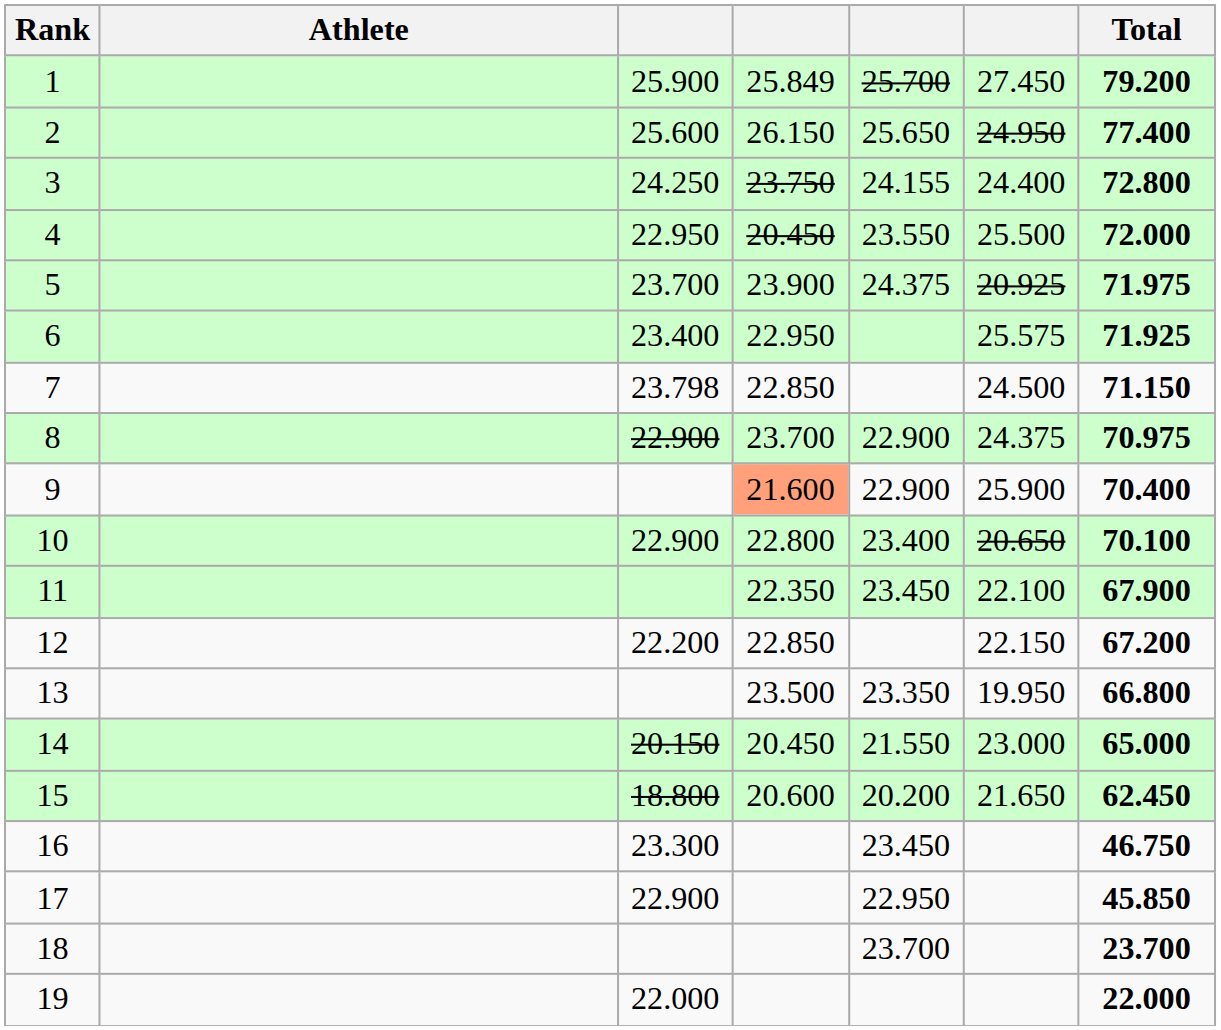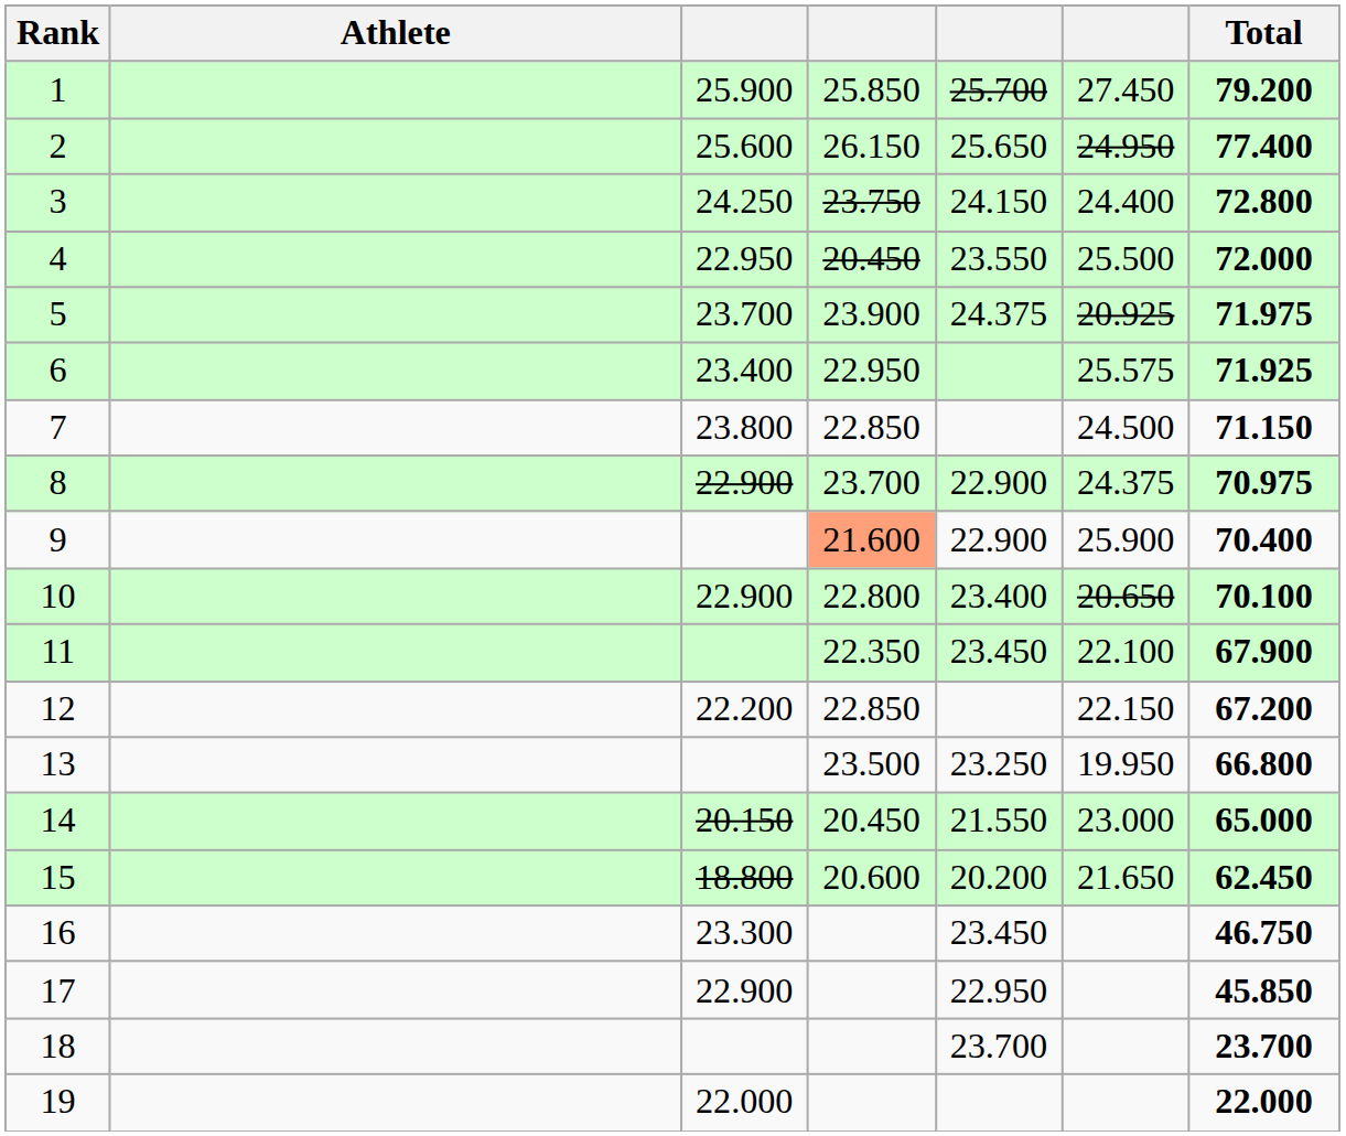 <table class=wikitable style="text-align:center">
 <tr>
 <th width=40>Rank</th>
 <th width=250>Athlete</th>
 <th width=50></th>
 <th width=50></th>
 <th width=50></th>
 <th width=50></th>
 <th width=60>Total</th>
 </tr>
 <tr bgcolor="ccffcc">
 <td>1</td>
 <td align=left></td>
 <td>25.900</td>
-<td>25.849</td>
+<td>25.850</td>
 <td><s>25.700</s></td>
 <td>27.450</td>
 <td><strong>79.200</strong></td>
 </tr>
 <tr bgcolor="ccffcc">
 <td>2</td>
 <td align=left></td>
 <td>25.600</td>
 <td>26.150</td>
 <td>25.650</td>
 <td><s>24.950</s></td>
 <td><strong>77.400</strong></td>
 </tr>
 <tr bgcolor="ccffcc">
 <td>3</td>
 <td align=left></td>
 <td>24.250</td>
 <td><s>23.750</s></td>
-<td>24.155</td>
+<td>24.150</td>
 <td>24.400</td>
 <td><strong>72.800</strong></td>
 </tr>
 <tr bgcolor="ccffcc">
 <td>4</td>
 <td align=left></td>
 <td>22.950</td>
 <td><s>20.450</s></td>
 <td>23.550</td>
 <td>25.500</td>
 <td><strong>72.000</strong></td>
 </tr>
 <tr bgcolor="ccffcc">
 <td>5</td>
 <td align=left></td>
 <td>23.700</td>
 <td>23.900</td>
 <td>24.375</td>
 <td><s>20.925</s></td>
 <td><strong>71.975</strong></td>
 </tr>
 <tr bgcolor="ccffcc">
 <td>6</td>
 <td align=left></td>
 <td>23.400</td>
 <td>22.950</td>
 <td></td>
 <td>25.575</td>
 <td><strong>71.925</strong></td>
 </tr>
 <tr>
 <td>7</td>
 <td align=left></td>
-<td>23.798</td>
+<td>23.800</td>
 <td>22.850</td>
 <td></td>
 <td>24.500</td>
 <td><strong>71.150</strong></td>
 </tr>
 <tr bgcolor="ccffcc">
 <td>8</td>
 <td align=left></td>
 <td><s>22.900</s></td>
 <td>23.700</td>
 <td>22.900</td>
 <td>24.375</td>
 <td><strong>70.975</strong></td>
 </tr>
 <tr>
 <td>9</td>
 <td align=left></td>
 <td></td>
 <td style="background: lightsalmon;">21.600</td>
 <td>22.900</td>
 <td>25.900</td>
 <td><strong>70.400</strong></td>
 </tr>
 <tr bgcolor="ccffcc">
 <td>10</td>
 <td align=left></td>
 <td>22.900</td>
 <td>22.800</td>
 <td>23.400</td>
 <td><s>20.650</s></td>
 <td><strong>70.100</strong></td>
 </tr>
 <tr bgcolor="ccffcc">
 <td>11</td>
 <td align=left></td>
 <td></td>
 <td>22.350</td>
 <td>23.450</td>
 <td>22.100</td>
 <td><strong>67.900</strong></td>
 </tr>
 <tr>
 <td>12</td>
 <td align=left></td>
 <td>22.200</td>
 <td>22.850</td>
 <td></td>
 <td>22.150</td>
 <td><strong>67.200</strong></td>
 </tr>
 <tr>
 <td>13</td>
 <td align=left></td>
 <td></td>
 <td>23.500</td>
-<td>23.350</td>
+<td>23.250</td>
 <td>19.950</td>
 <td><strong>66.800</strong></td>
 </tr>
 <tr bgcolor="ccffcc">
 <td>14</td>
 <td align=left></td>
 <td><s>20.150</s></td>
 <td>20.450</td>
 <td>21.550</td>
 <td>23.000</td>
 <td><strong>65.000</strong></td>
 </tr>
 <tr bgcolor="ccffcc">
 <td>15</td>
 <td align=left></td>
 <td><s>18.800</s></td>
 <td>20.600</td>
 <td>20.200</td>
 <td>21.650</td>
 <td><strong>62.450</strong></td>
 </tr>
 <tr '>
 <td>16</td>
 <td align=left></td>
 <td>23.300</td>
 <td></td>
 <td>23.450</td>
 <td></td>
 <td><strong>46.750</strong></td>
 </tr>
 <tr>
 <td>17</td>
 <td align=left></td>
 <td>22.900</td>
 <td></td>
 <td>22.950</td>
 <td></td>
 <td><strong>45.850</strong></td>
 </tr>
 <tr>
 <td>18</td>
 <td align=left></td>
 <td></td>
 <td></td>
 <td>23.700</td>
 <td></td>
 <td><strong>23.700</strong></td>
 </tr>
 <tr>
 <td>19</td>
 <td align=left></td>
 <td>22.000</td>
 <td></td>
 <td></td>
 <td></td>
 <td><strong>22.000</strong></td>
 </tr>
 </table>
